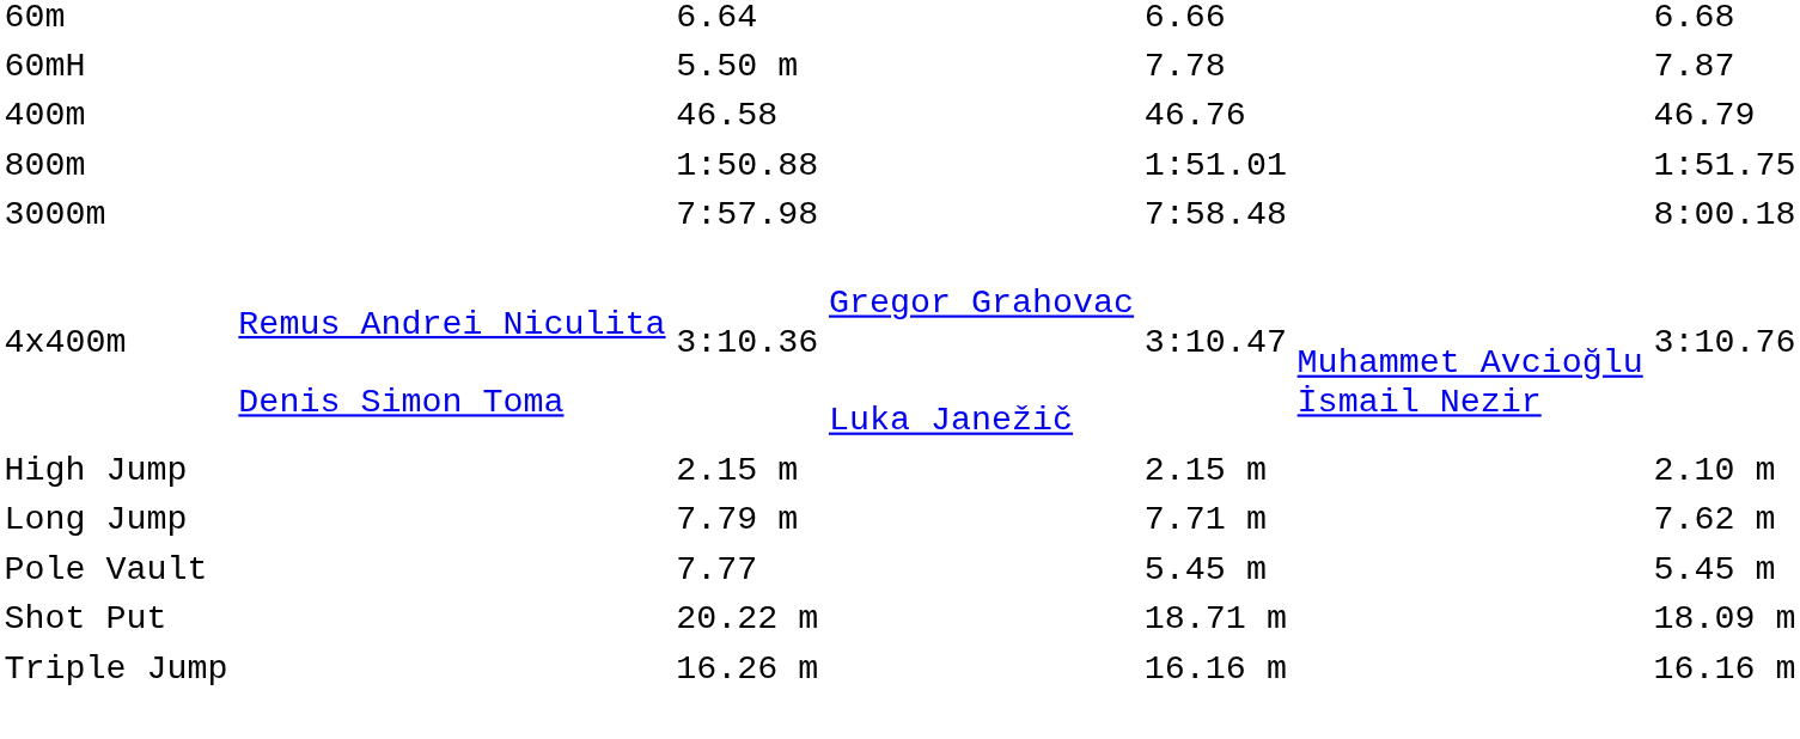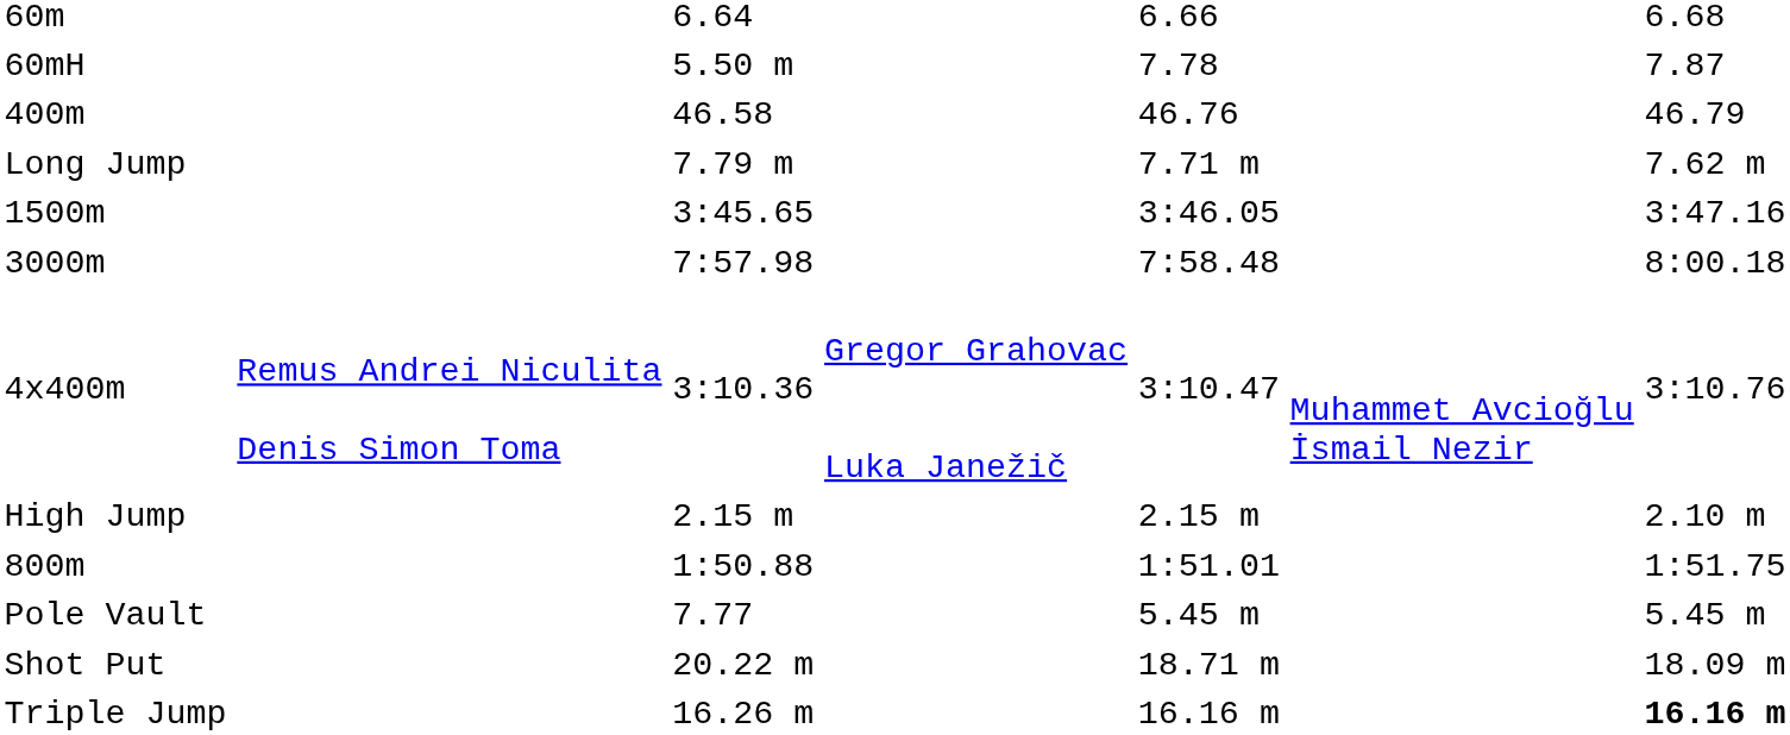 <table>
 <tr>
 <td>60m</td>
 <td></td>
 <td>6.64</td>
 <td></td>
 <td>6.66</td>
 <td></td>
 <td>6.68</td>
 </tr>
 <tr>
 <td>60mH</td>
 <td></td>
 <td>5.50 m</td>
 <td></td>
 <td>7.78</td>
 <td></td>
 <td>7.87</td>
 </tr>
 <tr>
 <td>400m</td>
 <td></td>
 <td>46.58</td>
 <td></td>
 <td>46.76</td>
 <td></td>
 <td>46.79</td>
 </tr>
 <tr>
-<td>800m</td>
+<td>Long Jump</td>
 <td></td>
-<td>1:50.88</td>
+<td>7.79 m</td>
 <td></td>
-<td>1:51.01</td>
+<td>7.71 m</td>
 <td></td>
-<td>1:51.75</td>
+<td>7.62 m</td>
+</tr>
+<tr>
+<td>1500m</td>
+<td></td>
+<td>3:45.65</td>
+<td></td>
+<td>3:46.05</td>
+<td></td>
+<td>3:47.16</td>
 </tr>
 <tr>
 <td>3000m</td>
 <td></td>
 <td>7:57.98</td>
 <td></td>
 <td>7:58.48</td>
 <td></td>
 <td>8:00.18</td>
 </tr>
 <tr>
 <td>4x400m</td>
 <td><br><a href='#'>Remus Andrei Niculita</a><br><br><a href='#'>Denis Simon Toma</a><br></td>
 <td>3:10.36</td>
 <td><br><a href='#'>Gregor Grahovac</a><br><br><br><a href='#'>Luka Janežič</a></td>
 <td>3:10.47</td>
 <td><br><br><a href='#'>Muhammet Avcioğlu</a><br><a href='#'>İsmail Nezir</a><br></td>
 <td>3:10.76</td>
 </tr>
 <tr>
 <td>High Jump</td>
 <td></td>
 <td>2.15 m</td>
 <td></td>
 <td>2.15 m</td>
 <td></td>
 <td>2.10 m</td>
 </tr>
 <tr>
-<td>Long Jump</td>
+<td>800m</td>
 <td></td>
-<td>7.79 m</td>
+<td>1:50.88</td>
 <td></td>
-<td>7.71 m</td>
+<td>1:51.01</td>
 <td></td>
-<td>7.62 m</td>
+<td>1:51.75</td>
 </tr>
 <tr>
 <td>Pole Vault</td>
 <td></td>
 <td>7.77</td>
 <td></td>
 <td>5.45 m</td>
 <td></td>
 <td>5.45 m</td>
 </tr>
 <tr>
 <td>Shot Put</td>
 <td></td>
 <td>20.22 m</td>
 <td></td>
 <td>18.71 m</td>
 <td></td>
 <td>18.09 m</td>
 </tr>
 <tr>
 <td>Triple Jump</td>
 <td></td>
 <td>16.26 m</td>
 <td></td>
 <td>16.16 m</td>
 <td></td>
-<td>16.16 m</td>
+<td><strong>16.16 m</strong></td>
 </tr>
 </table>
